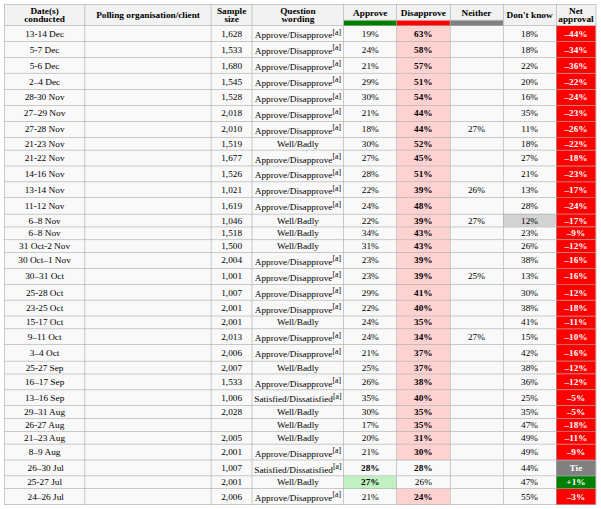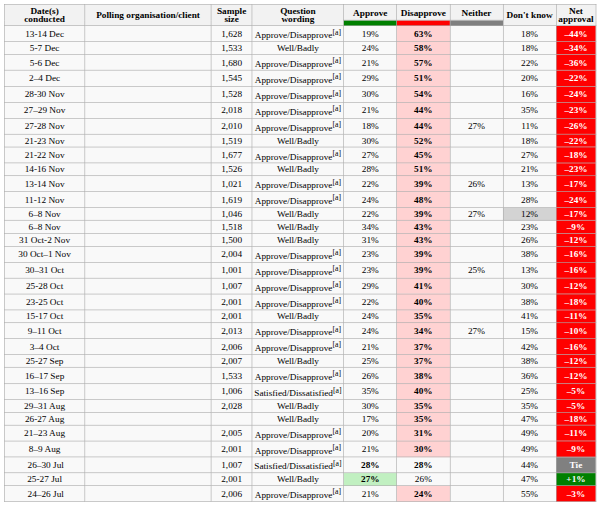 <table class="wikitable collapsible sortable" style="text-align:center;font-size:95%;line-height:14px;">
 <tr>
 <th style="width:125px;" rowspan="2">Date(s)<br>conducted</th>
 <th style="width:200px;" rowspan="2">Polling organisation/client</th>
 <th style="width:60px;" rowspan="2">Sample size</th>
 <th style="width:120px;" rowspan="2">Question<br>wording</th>
 <th class="unsortable" style="width:80px;">Approve</th>
 <th class="unsortable" style="width: 80px;">Disapprove</th>
 <th class="unsortable" style="width:80px;">Neither</th>
 <th class="unsortable" style="width:80px;" rowspan="2">Don't know</th>
 <th class="unsortable" style="width:20px;" rowspan="2">Net approval</th>
 </tr>
 <tr>
 <th class="unsortable" style="color:inherit;background:green;width:60px;"></th>
 <th class="unsortable" style="color:inherit;background:red;width:60px;"></th>
 <th class="unsortable" style="color:inherit;background:grey;width:60px;"></th>
 </tr>
 <tr>
 <td>13-14 Dec</td>
 <td></td>
 <td>1,628</td>
 <td>Approve/Disapprove<sup>[a]</sup></td>
 <td>19%</td>
 <td style="background:#FFD2D2"><strong>63%</strong></td>
 <td></td>
 <td>18%</td>
 <td style="background:red;color:white;"><strong>–44%</strong></td>
 </tr>
 <tr>
 <td>5-7 Dec</td>
 <td></td>
 <td>1,533</td>
-<td>Approve/Disapprove<sup>[a]</sup></td>
+<td>Well/Badly</td>
 <td>24%</td>
 <td style="background:#FFD2D2"><strong>58%</strong></td>
 <td></td>
 <td>18%</td>
 <td style="background:red;color:white;"><strong>–34%</strong></td>
 </tr>
 <tr>
 <td>5-6 Dec</td>
 <td></td>
 <td>1,680</td>
 <td>Approve/Disapprove<sup>[a]</sup></td>
 <td>21%</td>
 <td style="background:#FFD2D2"><strong>57%</strong></td>
 <td></td>
 <td>22%</td>
 <td style="background:red;color:white;"><strong>–36%</strong></td>
 </tr>
 <tr>
 <td>2–4 Dec</td>
 <td></td>
 <td>1,545</td>
 <td>Approve/Disapprove<sup>[a]</sup></td>
 <td>29%</td>
 <td style="background:#FFD2D2"><strong>51%</strong></td>
 <td></td>
 <td>20%</td>
 <td style="background:red;color:white;"><strong>–22%</strong></td>
 </tr>
 <tr>
 <td>28-30 Nov</td>
 <td></td>
 <td>1,528</td>
 <td>Approve/Disapprove<sup>[a]</sup></td>
 <td>30%</td>
 <td style="background:#FFD2D2"><strong>54%</strong></td>
 <td></td>
 <td>16%</td>
 <td style="background:red;color:white;"><strong>–24%</strong></td>
 </tr>
 <tr>
 <td>27–29 Nov</td>
 <td></td>
 <td>2,018</td>
 <td>Approve/Disapprove<sup>[a]</sup></td>
 <td>21%</td>
 <td style="background:#FFD2D2"><strong>44%</strong></td>
 <td></td>
 <td>35%</td>
 <td style="background:red;color:white;"><strong>–23%</strong></td>
 </tr>
 <tr>
 <td>27-28 Nov</td>
 <td></td>
 <td>2,010</td>
 <td>Approve/Disapprove<sup>[a]</sup></td>
 <td>18%</td>
 <td style="background:#FFD2D2"><strong>44%</strong></td>
 <td>27%</td>
 <td>11%</td>
 <td style="background:red;color:white;"><strong>–26%</strong></td>
 </tr>
 <tr>
 <td>21-23 Nov</td>
 <td></td>
 <td>1,519</td>
 <td>Well/Badly</td>
 <td>30%</td>
 <td style="background:#FFD2D2"><strong>52%</strong></td>
 <td></td>
 <td>18%</td>
 <td style="background:red;color:white;"><strong>–22%</strong></td>
 </tr>
 <tr>
 <td>21-22 Nov</td>
 <td></td>
 <td>1,677</td>
 <td>Approve/Disapprove<sup>[a]</sup></td>
 <td>27%</td>
 <td style="background:#FFD2D2"><strong>45%</strong></td>
 <td></td>
 <td>27%</td>
 <td style="background:red;color:white;"><strong>–18%</strong></td>
 </tr>
 <tr>
 <td>14-16 Nov</td>
 <td></td>
 <td>1,526</td>
-<td>Approve/Disapprove<sup>[a]</sup></td>
+<td>Well/Badly</td>
 <td>28%</td>
 <td style="background:#FFD2D2"><strong>51%</strong></td>
 <td></td>
 <td>21%</td>
 <td style="background:red;color:white;"><strong>–23%</strong></td>
 </tr>
 <tr>
 <td>13-14 Nov</td>
 <td></td>
 <td>1,021</td>
 <td>Approve/Disapprove<sup>[a]</sup></td>
 <td>22%</td>
 <td style="background:#FFD2D2"><strong>39%</strong></td>
 <td>26%</td>
 <td>13%</td>
 <td style="background:red;color:white;"><strong>–17%</strong></td>
 </tr>
 <tr>
 <td>11-12 Nov</td>
 <td></td>
 <td>1,619</td>
 <td>Approve/Disapprove<sup>[a]</sup></td>
 <td>24%</td>
 <td style="background:#FFD2D2"><strong>48%</strong></td>
 <td></td>
 <td>28%</td>
 <td style="background:red;color:white;"><strong>–24%</strong></td>
 </tr>
 <tr>
 <td>6–8 Nov</td>
 <td></td>
 <td>1,046</td>
 <td>Well/Badly</td>
 <td>22%</td>
 <td style="background:#FFD2D2"><strong>39%</strong></td>
 <td>27%</td>
 <td style="background: lightgrey;">12%</td>
 <td style="background:red;color:white;"><strong>–17%</strong></td>
 </tr>
 <tr>
 <td>6–8 Nov</td>
 <td></td>
 <td>1,518</td>
 <td>Well/Badly</td>
 <td>34%</td>
 <td style="background:#FFD2D2"><strong>43%</strong></td>
 <td></td>
 <td>23%</td>
 <td style="background:red;color:white;"><strong>–9%</strong></td>
 </tr>
 <tr>
 <td>31 Oct-2 Nov</td>
 <td></td>
 <td>1,500</td>
 <td>Well/Badly</td>
 <td>31%</td>
 <td style="background:#FFD2D2"><strong>43%</strong></td>
 <td></td>
 <td>26%</td>
 <td style="background:red;color:white;"><strong>–12%</strong></td>
 </tr>
 <tr>
 <td>30 Oct–1 Nov</td>
 <td> </td>
 <td>2,004</td>
 <td>Approve/Disapprove<sup>[a]</sup></td>
 <td>23%</td>
 <td style="background:#FFD2D2"><strong>39%</strong></td>
 <td></td>
 <td>38%</td>
 <td style="background:red;color:white;"><strong>–16%</strong></td>
 </tr>
 <tr>
 <td>30–31 Oct</td>
 <td> </td>
 <td>1,001</td>
 <td>Approve/Disapprove<sup>[a]</sup></td>
 <td>23%</td>
 <td style="background:#FFD2D2"><strong>39%</strong></td>
 <td>25%</td>
 <td>13%</td>
 <td style="background:red;color:white;"><strong>–16%</strong></td>
 </tr>
 <tr>
 <td>25-28 Oct</td>
 <td></td>
 <td>1,007</td>
 <td>Approve/Disapprove<sup>[a]</sup></td>
 <td>29%</td>
 <td style="background:#FFD2D2"><strong>41%</strong></td>
 <td></td>
 <td>30%</td>
 <td style="background:red;color:white;"><strong>–12%</strong></td>
 </tr>
 <tr>
 <td>23-25 Oct</td>
 <td> </td>
 <td>2,001</td>
 <td>Approve/Disapprove<sup>[a]</sup></td>
 <td>22%</td>
 <td style="background:#FFD2D2"><strong>40%</strong></td>
 <td></td>
 <td>38%</td>
 <td style="background:red;color:white;"><strong>–18%</strong></td>
 </tr>
 <tr>
 <td>15-17 Oct</td>
 <td> </td>
 <td>2,001</td>
 <td>Well/Badly</td>
 <td>24%</td>
 <td style="background:#FFD2D2"><strong>35%</strong></td>
 <td></td>
 <td>41%</td>
 <td style="background:red;color:white;"><strong>–11%</strong></td>
 </tr>
 <tr>
 <td>9–11 Oct</td>
 <td></td>
 <td>2,013</td>
 <td>Approve/Disapprove<sup>[a]</sup></td>
 <td>24%</td>
 <td style="background:#FFD2D2"><strong>34%</strong></td>
 <td>27%</td>
 <td>15%</td>
 <td style="background:red;color:white;"><strong>–10%</strong></td>
 </tr>
 <tr>
 <td>3–4 Oct</td>
 <td> </td>
 <td>2,006</td>
 <td>Approve/Disapprove<sup>[a]</sup></td>
 <td>21%</td>
 <td style="background:#FFD2D2"><strong>37%</strong></td>
 <td></td>
 <td>42%</td>
 <td style="background:red;color:white;"><strong>–16%</strong></td>
 </tr>
 <tr>
 <td>25-27 Sep</td>
 <td> </td>
 <td>2,007</td>
 <td>Well/Badly</td>
 <td>25%</td>
 <td style="background:#FFD2D2"><strong>37%</strong></td>
 <td></td>
 <td>38%</td>
 <td style="background:red;color:white;"><strong>–12%</strong></td>
 </tr>
 <tr>
 <td>16–17 Sep</td>
 <td></td>
 <td>1,533</td>
 <td>Approve/Disapprove<sup>[a]</sup></td>
 <td>26%</td>
 <td style="background:#FFD2D2"><strong>38%</strong></td>
 <td></td>
 <td>36%</td>
 <td style="background:red;color:white;"><strong>–12%</strong></td>
 </tr>
 <tr>
 <td>13–16 Sep</td>
 <td></td>
 <td>1,006</td>
 <td>Satisfied/Dissatisfied<sup>[a]</sup></td>
 <td>35%</td>
 <td style="background:#FFD2D2"><strong>40%</strong></td>
 <td></td>
 <td>25%</td>
 <td style="background:red;color:white;"><strong>–5%</strong></td>
 </tr>
 <tr>
 <td>29–31 Aug</td>
 <td></td>
 <td>2,028</td>
 <td>Well/Badly</td>
 <td>30%</td>
 <td style="background:#FFD2D2"><strong>35%</strong></td>
 <td></td>
 <td>35%</td>
 <td style="background:red;color:white;"><strong>–5%</strong></td>
 </tr>
 <tr>
 <td>26-27 Aug</td>
 <td></td>
 <td></td>
 <td>Well/Badly</td>
 <td>17%</td>
 <td style="background:#FFD2D2"><strong>35%</strong></td>
 <td></td>
 <td>47%</td>
 <td style="background:red;color:white;"><strong>–18%</strong></td>
 </tr>
 <tr>
 <td>21–23 Aug</td>
 <td></td>
 <td>2,005</td>
-<td>Well/Badly</td>
+<td>Approve/Disapprove<sup>[a]</sup></td>
 <td>20%</td>
 <td style="background:#FFD2D2"><strong>31%</strong></td>
 <td></td>
 <td>49%</td>
 <td style="background:red;color:white;"><strong>–11%</strong></td>
 </tr>
 <tr>
 <td>8–9 Aug</td>
 <td> </td>
 <td>2,001</td>
 <td>Approve/Disapprove<sup>[a]</sup></td>
 <td>21%</td>
 <td style="background:#FFD2D2"><strong>30%</strong></td>
 <td></td>
 <td>49%</td>
 <td style="background:red;color:white;"><strong>–9%</strong></td>
 </tr>
 <tr>
 <td> 26–30 Jul</td>
 <td></td>
 <td>1,007</td>
 <td>Satisfied/Dissatisfied<sup>[a]</sup></td>
 <td><strong>28%</strong></td>
 <td><strong>28%</strong></td>
 <td></td>
 <td>44%</td>
 <td style="background:gray;color:white;"><strong>Tie</strong></td>
 </tr>
 <tr>
 <td>25-27 Jul</td>
 <td></td>
 <td>2,001</td>
 <td>Well/Badly</td>
 <td style="background:#C1F0C1"><strong>27%</strong></td>
 <td>26%</td>
 <td></td>
 <td>47%</td>
 <td style="background:green;color:white;"><strong>+1%</strong></td>
 </tr>
 <tr>
 <td> 24–26 Jul</td>
 <td></td>
 <td>2,006</td>
 <td>Approve/Disapprove<sup>[a]</sup></td>
 <td>21%</td>
 <td style="background:#FFD2D2"><strong>24%</strong></td>
 <td></td>
 <td>55%</td>
 <td style="background:red;color:white;"><strong>–3%</strong></td>
 </tr>
 </table>
